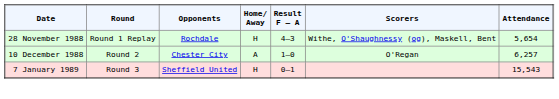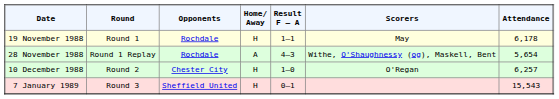 <table border="2" cellpadding="4" style="border-collapse:collapse; text-align:center; font-size:smaller;">
 <tr style="background:#f0f6ff;">
 <th><strong>Date</strong></th>
 <th><strong>Round</strong></th>
 <th><strong>Opponents</strong></th>
 <th><strong>Home/<br>Away</strong></th>
 <th><strong>Result<br>F – A</strong></th>
 <th><strong>Scorers</strong></th>
 <th><strong>Attendance</strong></th>
 </tr>
+<tr bgcolor="#ffffdd">
+<td>19 November 1988</td>
+<td>Round 1</td>
+<td><a href='#'>Rochdale</a></td>
+<td>H</td>
+<td>1–1</td>
+<td>May</td>
+<td>6,178</td>
+</tr>
 <tr bgcolor="#ddffdd">
 <td>28 November 1988</td>
 <td>Round 1 Replay</td>
 <td><a href='#'>Rochdale</a></td>
-<td>H</td>
+<td>A</td>
 <td>4–3</td>
 <td>Withe, <a href='#'>O'Shaughnessy</a> (<a href='#'>og</a>), Maskell, Bent</td>
 <td>5,654</td>
 </tr>
 <tr bgcolor="#ddffdd">
 <td>10 December 1988</td>
 <td>Round 2</td>
 <td><a href='#'>Chester City</a></td>
-<td>A</td>
+<td>H</td>
 <td>1–0</td>
 <td>O'Regan</td>
 <td>6,257</td>
 </tr>
 <tr bgcolor="#ffdddd">
 <td>7 January 1989</td>
 <td>Round 3</td>
 <td><a href='#'>Sheffield United</a></td>
 <td>H</td>
 <td>0–1</td>
 <td></td>
 <td>15,543</td>
 </tr>
 </table>
